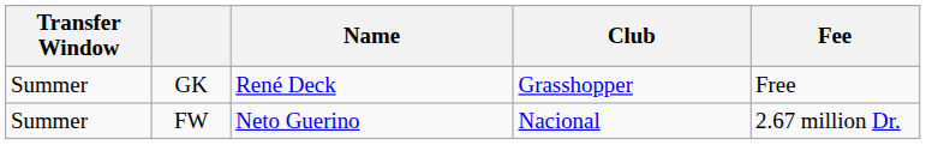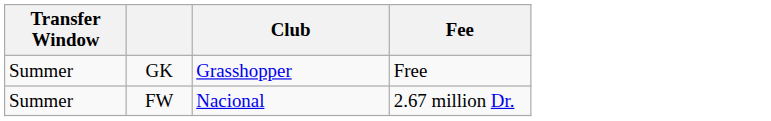 <table class="wikitable plainrowheaders">
 <tr>
 <th scope="col" style="width:6em;">Transfer Window</th>
 <th scope="col" style="width:3em;"></th>
-<th scope="col" style="width:12em;">Name</th>
 <th scope="col" style="width:10em;">Club</th>
 <th scope="col" style="width:7em;">Fee</th>
 </tr>
 <tr>
 <td>Summer</td>
 <td align="center">GK</td>
-<td> <a href='#'>René Deck</a></td>
 <td> <a href='#'>Grasshopper</a></td>
 <td>Free</td>
 </tr>
 <tr>
 <td>Summer</td>
 <td align="center">FW</td>
-<td> <a href='#'>Neto Guerino</a></td>
 <td> <a href='#'>Nacional</a></td>
 <td>2.67 million <a href='#'>Dr.</a></td>
 </tr>
 </table>
